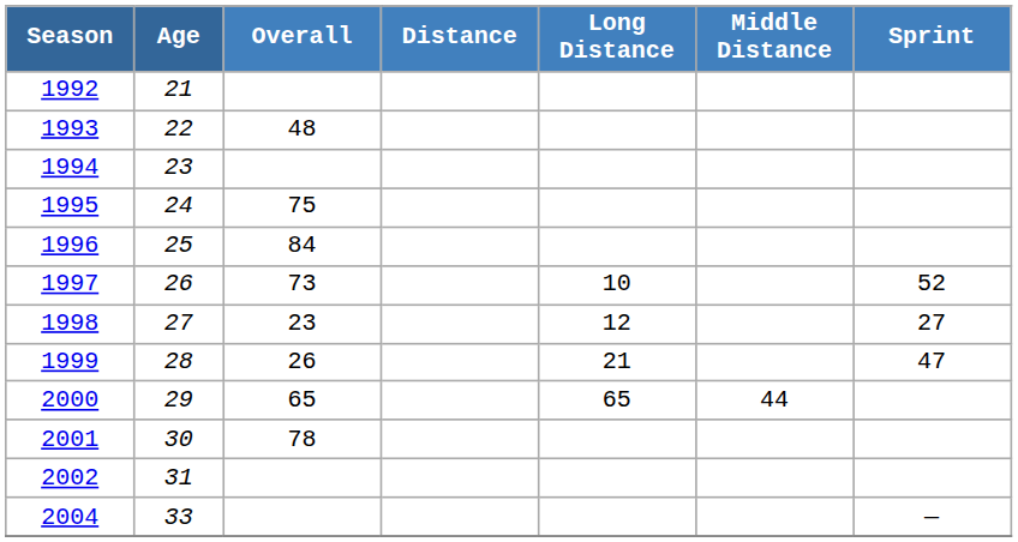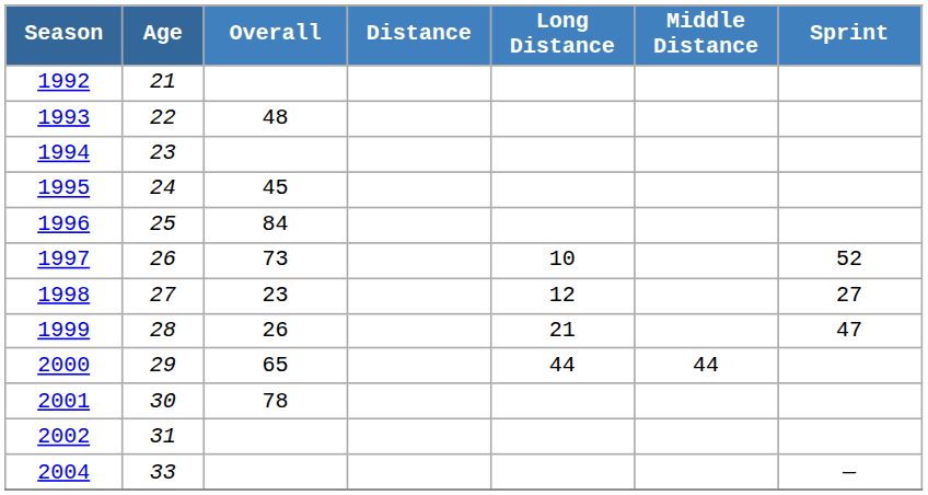 <table class="wikitable" style="font-size:95%; text-align:center; border:grey solid 1px; border-collapse:collapse; background:#ffffff;">
 <tr>
 <th style="background-color:#369; color:white; width:60px;" rowspan="2"> Season </th>
 <th style="background-color:#369; color:white; width:40px;" rowspan="2"> Age </th>
 </tr>
 <tr>
 <th style="background-color:#4180be; color:white; width:75px;">Overall</th>
 <th style="background-color:#4180be; color:white; width:75px;">Distance</th>
 <th style="background-color:#4180be; color:white; width:75px;">Long Distance</th>
 <th style="background-color:#4180be; color:white; width:75px;">Middle Distance</th>
 <th style="background-color:#4180be; color:white; width:75px;">Sprint</th>
 </tr>
 <tr>
 <td><a href='#'>1992</a></td>
 <td><em>21</em></td>
 <td></td>
 <td></td>
 <td></td>
 <td></td>
 <td></td>
 </tr>
 <tr>
 <td><a href='#'>1993</a></td>
 <td><em>22</em></td>
 <td>48</td>
 <td></td>
 <td></td>
 <td></td>
 <td></td>
 </tr>
 <tr>
 <td><a href='#'>1994</a></td>
 <td><em>23</em></td>
 <td></td>
 <td></td>
 <td></td>
 <td></td>
 <td></td>
 </tr>
 <tr>
 <td><a href='#'>1995</a></td>
 <td><em>24</em></td>
-<td>75</td>
+<td>45</td>
 <td></td>
 <td></td>
 <td></td>
 <td></td>
 </tr>
 <tr>
 <td><a href='#'>1996</a></td>
 <td><em>25</em></td>
 <td>84</td>
 <td></td>
 <td></td>
 <td></td>
 <td></td>
 </tr>
 <tr>
 <td><a href='#'>1997</a></td>
 <td><em>26</em></td>
 <td>73</td>
 <td></td>
 <td>10</td>
 <td></td>
 <td>52</td>
 </tr>
 <tr>
 <td><a href='#'>1998</a></td>
 <td><em>27</em></td>
 <td>23</td>
 <td></td>
 <td>12</td>
 <td></td>
 <td>27</td>
 </tr>
 <tr>
 <td><a href='#'>1999</a></td>
 <td><em>28</em></td>
 <td>26</td>
 <td></td>
 <td>21</td>
 <td></td>
 <td>47</td>
 </tr>
 <tr>
 <td><a href='#'>2000</a></td>
 <td><em>29</em></td>
 <td>65</td>
 <td></td>
-<td>65</td>
+<td>44</td>
 <td>44</td>
 <td></td>
 </tr>
 <tr>
 <td><a href='#'>2001</a></td>
 <td><em>30</em></td>
 <td>78</td>
 <td></td>
 <td></td>
 <td></td>
 <td></td>
 </tr>
 <tr>
 <td><a href='#'>2002</a></td>
 <td><em>31</em></td>
 <td></td>
 <td></td>
 <td></td>
 <td></td>
 <td></td>
 </tr>
 <tr>
 <td><a href='#'>2004</a></td>
 <td><em>33</em></td>
 <td></td>
 <td></td>
 <td></td>
 <td></td>
 <td>—</td>
 </tr>
 <tr>
 </tr>
 </table>
